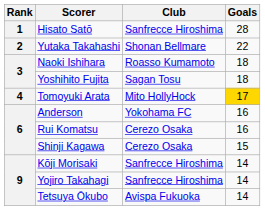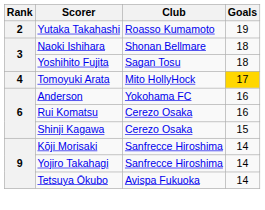 <table class="wikitable">
 <tr>
 <th>Rank</th>
 <th>Scorer</th>
 <th>Club</th>
 <th>Goals</th>
 </tr>
 <tr>
-<th>1</th>
-<td> <a href='#'>Hisato Satō</a></td>
-<td><a href='#'>Sanfrecce Hiroshima</a></td>
-<td align=center>28</td>
-</tr>
-<tr>
 <th>2</th>
 <td> <a href='#'>Yutaka Takahashi</a></td>
-<td><a href='#'>Shonan Bellmare</a></td>
-<td align=center>22</td>
+<td><a href='#'>Roasso Kumamoto</a></td>
+<td align=center>19</td>
 </tr>
 <tr>
 <th rowspan=2>3</th>
 <td> <a href='#'>Naoki Ishihara</a></td>
-<td><a href='#'>Roasso Kumamoto</a></td>
+<td><a href='#'>Shonan Bellmare</a></td>
 <td align=center>18</td>
 </tr>
 <tr>
 <td> <a href='#'>Yoshihito Fujita</a></td>
 <td><a href='#'>Sagan Tosu</a></td>
 <td align=center>18</td>
 </tr>
 <tr>
 <th>4</th>
 <td> <a href='#'>Tomoyuki Arata</a></td>
 <td><a href='#'>Mito HollyHock</a></td>
 <td align=center style="background: gold;">17</td>
 </tr>
 <tr>
 <th rowspan=3>6</th>
 <td> <a href='#'>Anderson</a></td>
 <td><a href='#'>Yokohama FC</a></td>
 <td align=center>16</td>
 </tr>
 <tr>
 <td> <a href='#'>Rui Komatsu</a></td>
 <td><a href='#'>Cerezo Osaka</a></td>
 <td align=center>16</td>
 </tr>
 <tr>
 <td> <a href='#'>Shinji Kagawa</a></td>
 <td><a href='#'>Cerezo Osaka</a></td>
 <td align=center>15</td>
 </tr>
 <tr>
 <th rowspan=3>9</th>
 <td> <a href='#'>Kōji Morisaki</a></td>
 <td><a href='#'>Sanfrecce Hiroshima</a></td>
 <td align=center>14</td>
 </tr>
 <tr>
 <td> <a href='#'>Yojiro Takahagi</a></td>
 <td><a href='#'>Sanfrecce Hiroshima</a></td>
 <td align=center>14</td>
 </tr>
 <tr>
 <td> <a href='#'>Tetsuya Ōkubo</a></td>
 <td><a href='#'>Avispa Fukuoka</a></td>
 <td align=center>14</td>
 </tr>
 </table>
